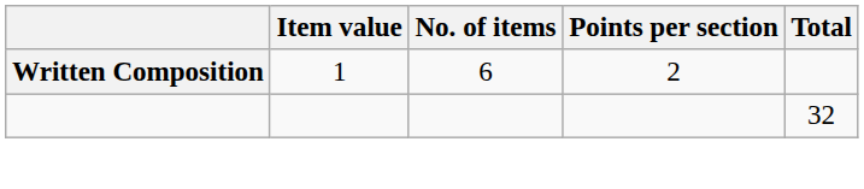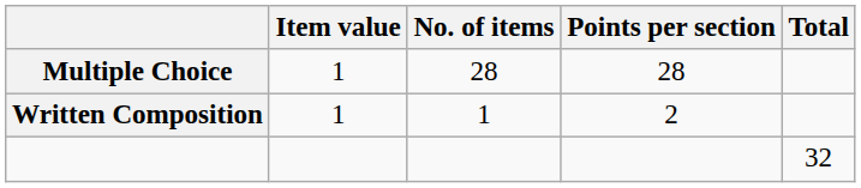 <table class="wikitable">
 <tr>
 <th></th>
 <th>Item value</th>
 <th>No. of items</th>
 <th>Points per section</th>
 <th>Total</th>
 </tr>
 <tr>
+<th>Multiple Choice</th>
+<td style="text-align:center;">1</td>
+<td style="text-align:center;">28</td>
+<td style="text-align:center;">28</td>
+<td></td>
+</tr>
+<tr>
 <th>Written Composition</th>
 <td style="text-align:center;">1</td>
-<td style="text-align:center;">6</td>
+<td style="text-align:center;">1</td>
 <td style="text-align:center;">2</td>
 <td></td>
 </tr>
 <tr>
 <td></td>
 <td></td>
 <td></td>
 <td></td>
 <td style="text-align:center;">32</td>
 </tr>
 </table>
